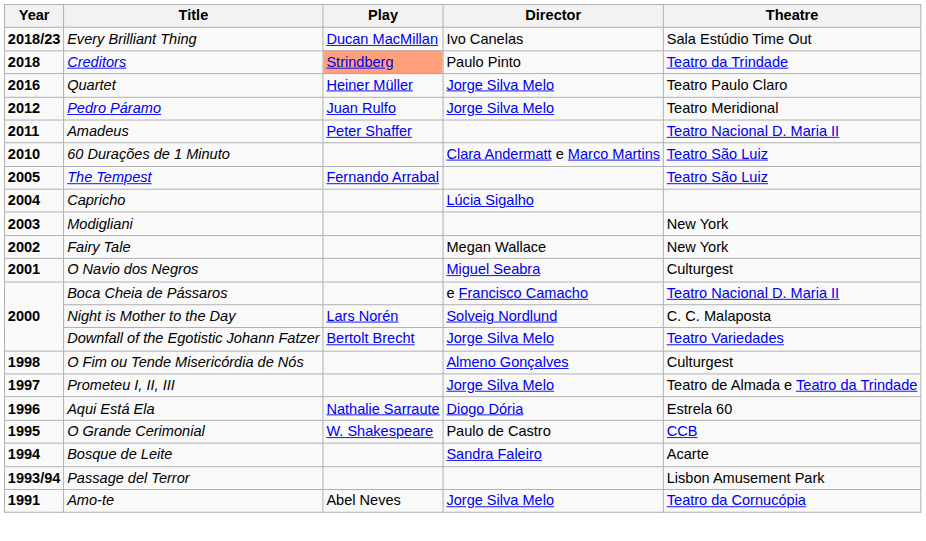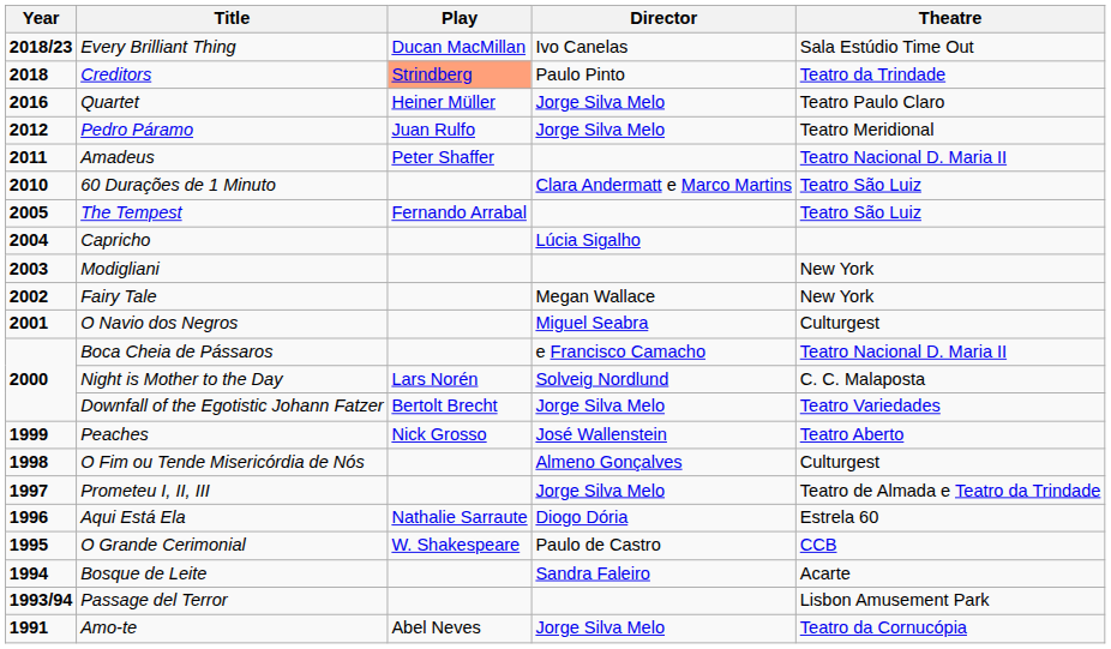 <table class="wikitable">
 <tr>
 <th>Year</th>
 <th>Title</th>
 <th>Play</th>
 <th>Director</th>
 <th>Theatre</th>
 </tr>
 <tr>
 <td><strong>2018/23</strong></td>
 <td><em>Every Brilliant Thing</em></td>
 <td><a href='#'>Ducan MacMillan</a></td>
 <td>Ivo Canelas</td>
 <td>Sala Estúdio Time Out</td>
 </tr>
 <tr>
 <td><strong>2018</strong></td>
 <td><em><a href='#'>Creditors</a></em></td>
 <td style="background: lightsalmon;"><a href='#'>Strindberg</a></td>
 <td>Paulo Pinto</td>
 <td><a href='#'>Teatro da Trindade</a></td>
 </tr>
 <tr>
 <td><strong>2016</strong></td>
 <td><em>Quartet</em></td>
 <td><a href='#'>Heiner Müller</a></td>
 <td><a href='#'>Jorge Silva Melo</a></td>
 <td>Teatro Paulo Claro</td>
 </tr>
 <tr>
 <td><strong>2012</strong></td>
 <td><em><a href='#'>Pedro Páramo</a></em></td>
 <td><a href='#'>Juan Rulfo</a></td>
 <td><a href='#'>Jorge Silva Melo</a></td>
 <td>Teatro Meridional</td>
 </tr>
 <tr>
 <td><strong>2011</strong></td>
 <td><em>Amadeus</em></td>
 <td><a href='#'>Peter Shaffer</a></td>
 <td></td>
 <td><a href='#'>Teatro Nacional D. Maria II</a></td>
 </tr>
 <tr>
 <td><strong>2010</strong></td>
 <td><em>60 Durações de 1 Minuto</em></td>
 <td></td>
 <td><a href='#'>Clara Andermatt</a> e <a href='#'>Marco Martins</a></td>
 <td><a href='#'>Teatro São Luiz</a></td>
 </tr>
 <tr>
 <td><strong>2005</strong></td>
 <td><em><a href='#'>The Tempest</a></em></td>
 <td><a href='#'>Fernando Arrabal</a></td>
 <td></td>
 <td><a href='#'>Teatro São Luiz</a></td>
 </tr>
 <tr>
 <td><strong>2004</strong></td>
 <td><em>Capricho</em></td>
 <td></td>
 <td><a href='#'>Lúcia Sigalho</a></td>
 <td></td>
 </tr>
 <tr>
 <td><strong>2003</strong></td>
 <td><em>Modigliani</em></td>
 <td></td>
 <td></td>
 <td>New York</td>
 </tr>
 <tr>
 <td><strong>2002</strong></td>
 <td><em>Fairy Tale</em></td>
 <td></td>
 <td>Megan Wallace</td>
 <td>New York</td>
 </tr>
 <tr>
 <td><strong>2001</strong></td>
 <td><em>O Navio dos Negros</em></td>
 <td></td>
 <td><a href='#'>Miguel Seabra</a></td>
 <td>Culturgest</td>
 </tr>
 <tr>
 <td rowspan="3"><strong>2000</strong></td>
 <td><em>Boca Cheia de Pássaros</em></td>
 <td></td>
 <td> e <a href='#'>Francisco Camacho</a></td>
 <td><a href='#'>Teatro Nacional D. Maria II</a></td>
 </tr>
 <tr>
 <td><em>Night is Mother to the Day</em></td>
 <td><a href='#'>Lars Norén</a></td>
 <td><a href='#'>Solveig Nordlund</a></td>
 <td>C. C. Malaposta</td>
 </tr>
 <tr>
 <td><em>Downfall of the Egotistic Johann Fatzer</em></td>
 <td><a href='#'>Bertolt Brecht</a></td>
 <td><a href='#'>Jorge Silva Melo</a></td>
 <td><a href='#'>Teatro Variedades</a></td>
 </tr>
 <tr>
+<td><strong>1999</strong></td>
+<td><em>Peaches</em></td>
+<td><a href='#'>Nick Grosso</a></td>
+<td><a href='#'>José Wallenstein</a></td>
+<td><a href='#'>Teatro Aberto</a></td>
+</tr>
+<tr>
 <td><strong>1998</strong></td>
 <td><em>O Fim ou Tende Misericórdia de Nós</em></td>
 <td></td>
 <td><a href='#'>Almeno Gonçalves</a></td>
 <td>Culturgest</td>
 </tr>
 <tr>
 <td><strong>1997</strong></td>
 <td><em>Prometeu I, II, III</em></td>
 <td></td>
 <td><a href='#'>Jorge Silva Melo</a></td>
 <td>Teatro de Almada e <a href='#'>Teatro da Trindade</a></td>
 </tr>
 <tr>
 <td><strong>1996</strong></td>
 <td><em>Aqui Está Ela</em></td>
 <td><a href='#'>Nathalie Sarraute</a></td>
 <td><a href='#'>Diogo Dória</a></td>
 <td>Estrela 60</td>
 </tr>
 <tr>
 <td><strong>1995</strong></td>
 <td><em>O Grande Cerimonial</em></td>
 <td><a href='#'>W. Shakespeare</a></td>
 <td>Paulo de Castro</td>
 <td><a href='#'>CCB</a></td>
 </tr>
 <tr>
 <td><strong>1994</strong></td>
 <td><em>Bosque de Leite</em></td>
 <td></td>
 <td><a href='#'>Sandra Faleiro</a></td>
 <td>Acarte</td>
 </tr>
 <tr>
 <td><strong>1993/94</strong></td>
 <td><em>Passage del Terror</em></td>
 <td></td>
 <td></td>
 <td>Lisbon Amusement Park</td>
 </tr>
 <tr>
 <td><strong>1991</strong></td>
 <td><em>Amo-te</em></td>
 <td>Abel Neves</td>
 <td><a href='#'>Jorge Silva Melo</a></td>
 <td><a href='#'>Teatro da Cornucópia</a></td>
 </tr>
 </table>
